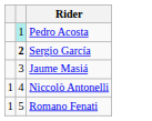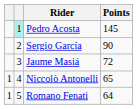 <table class="wikitable" style="font-size: 85%;">
 <tr>
 <th></th>
 <th></th>
 <th>Rider</th>
+<th>Points</th>
 </tr>
 <tr>
 <td></td>
 <td align=center style="background: paleturquoise;">1</td>
 <td> <a href='#'>Pedro Acosta</a></td>
+<td align=left>145</td>
 </tr>
 <tr>
 <td></td>
-<td align=center><strong>2</strong></td>
+<td align=center>2</td>
 <td> <a href='#'>Sergio García</a></td>
+<td align=left>90</td>
 </tr>
 <tr>
 <td></td>
 <td align=center>3</td>
 <td> <a href='#'>Jaume Masiá</a></td>
+<td align=left>72</td>
 </tr>
 <tr>
 <td> 1</td>
 <td align=center>4</td>
 <td> <a href='#'>Niccolò Antonelli</a></td>
+<td align=left>65</td>
 </tr>
 <tr>
 <td> 1</td>
 <td align=center>5</td>
 <td> <a href='#'>Romano Fenati</a></td>
+<td align=left>64</td>
 </tr>
 </table>
